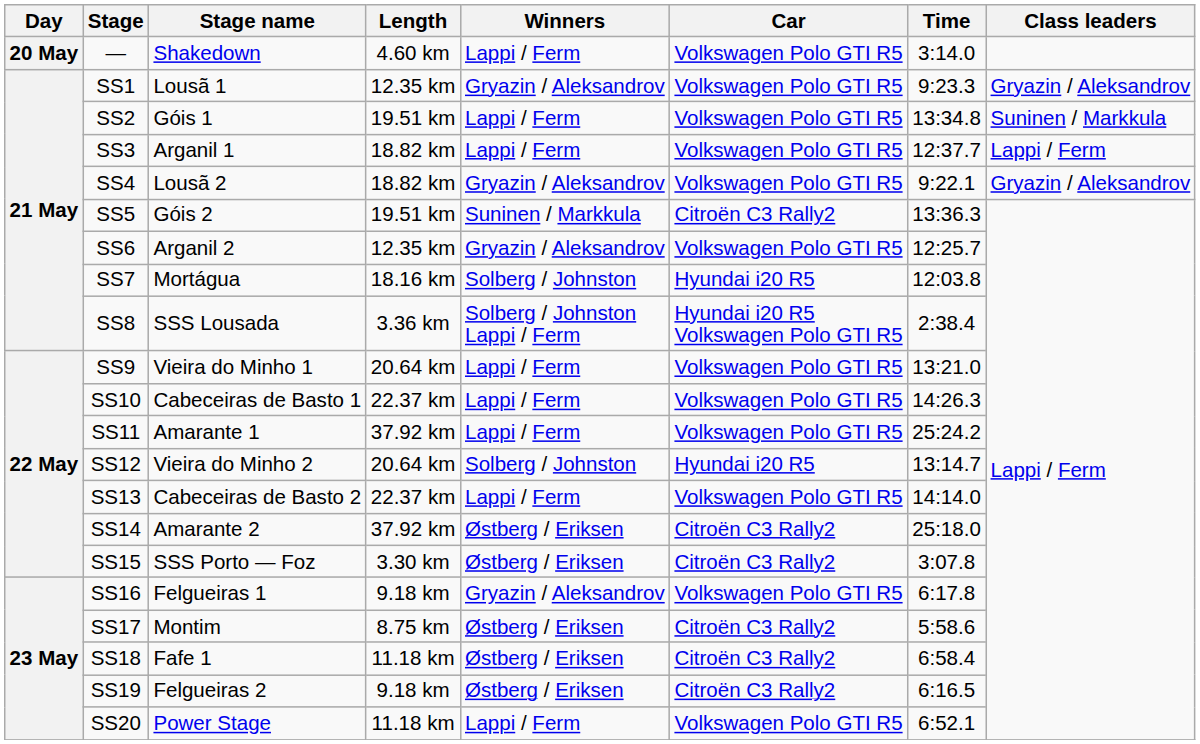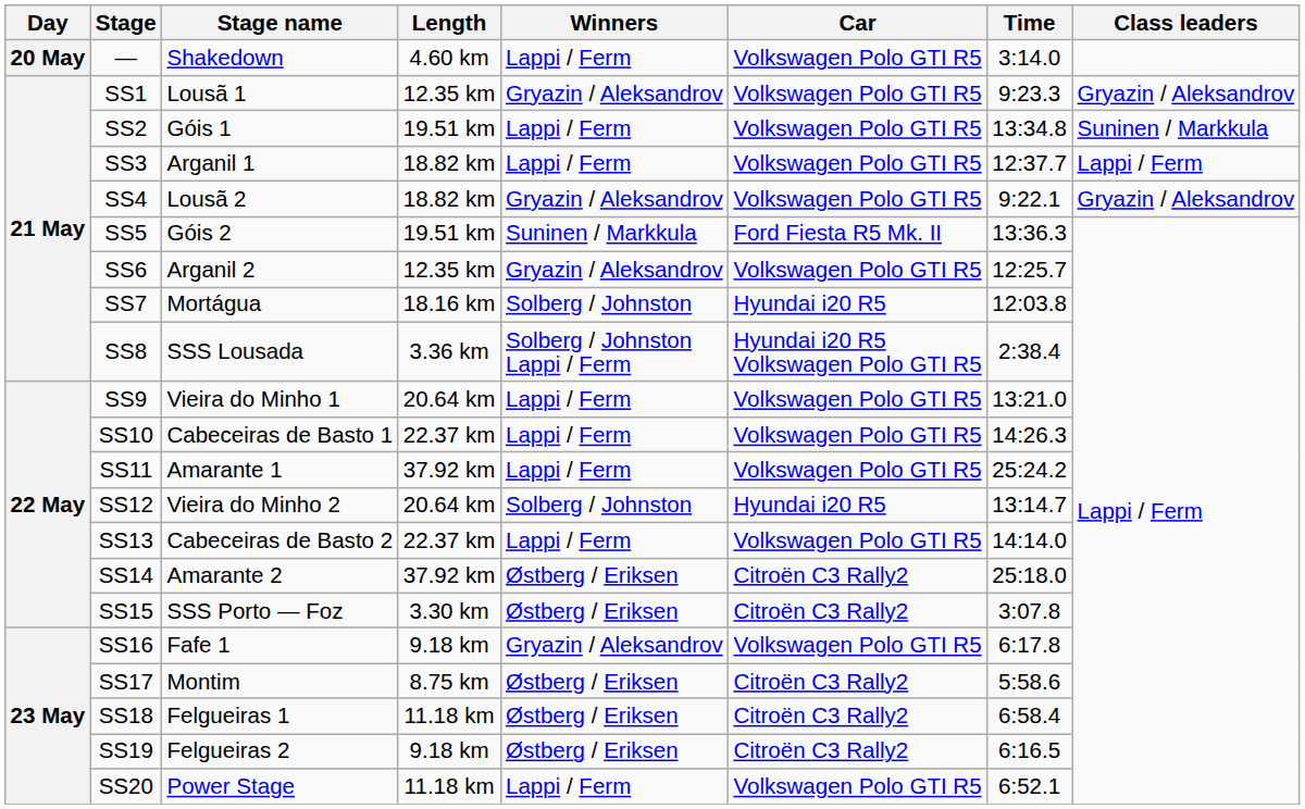 <table class="wikitable" style="font-size: 85%;">
 <tr>
 <th>Day</th>
 <th>Stage</th>
 <th>Stage name</th>
 <th>Length</th>
 <th>Winners</th>
 <th>Car</th>
 <th>Time</th>
 <th>Class leaders</th>
 </tr>
 <tr>
 <th>20 May</th>
 <td align="center">—</td>
 <td><a href='#'>Shakedown</a></td>
 <td align="center">4.60 km</td>
 <td><a href='#'>Lappi</a> / <a href='#'>Ferm</a></td>
 <td><a href='#'>Volkswagen Polo GTI R5</a></td>
 <td align="center">3:14.0</td>
 <td></td>
 </tr>
 <tr>
 <th rowspan="8">21 May</th>
 <td align="center">SS1</td>
 <td>Lousã 1</td>
 <td align="center">12.35 km</td>
 <td><a href='#'>Gryazin</a> / <a href='#'>Aleksandrov</a></td>
 <td><a href='#'>Volkswagen Polo GTI R5</a></td>
 <td align="center">9:23.3</td>
 <td><a href='#'>Gryazin</a> / <a href='#'>Aleksandrov</a></td>
 </tr>
 <tr>
 <td align="center">SS2</td>
 <td>Góis 1</td>
 <td align="center">19.51 km</td>
 <td><a href='#'>Lappi</a> / <a href='#'>Ferm</a></td>
 <td><a href='#'>Volkswagen Polo GTI R5</a></td>
 <td align="center">13:34.8</td>
 <td><a href='#'>Suninen</a> / <a href='#'>Markkula</a></td>
 </tr>
 <tr>
 <td align="center">SS3</td>
 <td>Arganil 1</td>
 <td align="center">18.82 km</td>
 <td><a href='#'>Lappi</a> / <a href='#'>Ferm</a></td>
 <td><a href='#'>Volkswagen Polo GTI R5</a></td>
 <td align="center">12:37.7</td>
 <td><a href='#'>Lappi</a> / <a href='#'>Ferm</a></td>
 </tr>
 <tr>
 <td align="center">SS4</td>
 <td>Lousã 2</td>
 <td align="center">18.82 km</td>
 <td><a href='#'>Gryazin</a> / <a href='#'>Aleksandrov</a></td>
 <td><a href='#'>Volkswagen Polo GTI R5</a></td>
 <td align="center">9:22.1</td>
 <td><a href='#'>Gryazin</a> / <a href='#'>Aleksandrov</a></td>
 </tr>
 <tr>
 <td align="center">SS5</td>
 <td>Góis 2</td>
 <td align="center">19.51 km</td>
 <td><a href='#'>Suninen</a> / <a href='#'>Markkula</a></td>
-<td><a href='#'>Citroën C3 Rally2</a></td>
+<td><a href='#'>Ford Fiesta R5 Mk. II</a></td>
 <td align="center">13:36.3</td>
 <td rowspan="16"><a href='#'>Lappi</a> / <a href='#'>Ferm</a></td>
 </tr>
 <tr>
 <td align="center">SS6</td>
 <td>Arganil 2</td>
 <td align="center">12.35 km</td>
 <td><a href='#'>Gryazin</a> / <a href='#'>Aleksandrov</a></td>
 <td><a href='#'>Volkswagen Polo GTI R5</a></td>
 <td align="center">12:25.7</td>
 </tr>
 <tr>
 <td align="center">SS7</td>
 <td>Mortágua</td>
 <td align="center">18.16 km</td>
 <td><a href='#'>Solberg</a> / <a href='#'>Johnston</a></td>
 <td><a href='#'>Hyundai i20 R5</a></td>
 <td align="center">12:03.8</td>
 </tr>
 <tr>
 <td align="center">SS8</td>
 <td>SSS Lousada</td>
 <td align="center">3.36 km</td>
 <td><a href='#'>Solberg</a> / <a href='#'>Johnston</a><br><a href='#'>Lappi</a> / <a href='#'>Ferm</a></td>
 <td><a href='#'>Hyundai i20 R5</a><br><a href='#'>Volkswagen Polo GTI R5</a></td>
 <td align="center">2:38.4</td>
 </tr>
 <tr>
 <th rowspan="7">22 May</th>
 <td align="center">SS9</td>
 <td>Vieira do Minho 1</td>
 <td align="center">20.64 km</td>
 <td><a href='#'>Lappi</a> / <a href='#'>Ferm</a></td>
 <td><a href='#'>Volkswagen Polo GTI R5</a></td>
 <td align="center">13:21.0</td>
 </tr>
 <tr>
 <td align="center">SS10</td>
 <td>Cabeceiras de Basto 1</td>
 <td align="center">22.37 km</td>
 <td><a href='#'>Lappi</a> / <a href='#'>Ferm</a></td>
 <td><a href='#'>Volkswagen Polo GTI R5</a></td>
 <td align="center">14:26.3</td>
 </tr>
 <tr>
 <td align="center">SS11</td>
 <td>Amarante 1</td>
 <td align="center">37.92 km</td>
 <td><a href='#'>Lappi</a> / <a href='#'>Ferm</a></td>
 <td><a href='#'>Volkswagen Polo GTI R5</a></td>
 <td align="center">25:24.2</td>
 </tr>
 <tr>
 <td align="center">SS12</td>
 <td>Vieira do Minho 2</td>
 <td align="center">20.64 km</td>
 <td><a href='#'>Solberg</a> / <a href='#'>Johnston</a></td>
 <td><a href='#'>Hyundai i20 R5</a></td>
 <td align="center">13:14.7</td>
 </tr>
 <tr>
 <td align="center">SS13</td>
 <td>Cabeceiras de Basto 2</td>
 <td align="center">22.37 km</td>
 <td><a href='#'>Lappi</a> / <a href='#'>Ferm</a></td>
 <td><a href='#'>Volkswagen Polo GTI R5</a></td>
 <td align="center">14:14.0</td>
 </tr>
 <tr>
 <td align="center">SS14</td>
 <td>Amarante 2</td>
 <td align="center">37.92 km</td>
 <td><a href='#'>Østberg</a> / <a href='#'>Eriksen</a></td>
 <td><a href='#'>Citroën C3 Rally2</a></td>
 <td align="center">25:18.0</td>
 </tr>
 <tr>
 <td align="center">SS15</td>
 <td>SSS Porto — Foz</td>
 <td align="center">3.30 km</td>
 <td><a href='#'>Østberg</a> / <a href='#'>Eriksen</a></td>
 <td><a href='#'>Citroën C3 Rally2</a></td>
 <td align="center">3:07.8</td>
 </tr>
 <tr>
 <th rowspan="5">23 May</th>
 <td align="center">SS16</td>
-<td>Felgueiras 1</td>
+<td>Fafe 1</td>
 <td align="center">9.18 km</td>
 <td><a href='#'>Gryazin</a> / <a href='#'>Aleksandrov</a></td>
 <td><a href='#'>Volkswagen Polo GTI R5</a></td>
 <td align="center">6:17.8</td>
 </tr>
 <tr>
 <td align="center">SS17</td>
 <td>Montim</td>
 <td align="center">8.75 km</td>
 <td><a href='#'>Østberg</a> / <a href='#'>Eriksen</a></td>
 <td><a href='#'>Citroën C3 Rally2</a></td>
 <td align="center">5:58.6</td>
 </tr>
 <tr>
 <td align="center">SS18</td>
-<td>Fafe 1</td>
+<td>Felgueiras 1</td>
 <td align="center">11.18 km</td>
 <td><a href='#'>Østberg</a> / <a href='#'>Eriksen</a></td>
 <td><a href='#'>Citroën C3 Rally2</a></td>
 <td align="center">6:58.4</td>
 </tr>
 <tr>
 <td align="center">SS19</td>
 <td>Felgueiras 2</td>
 <td align="center">9.18 km</td>
 <td><a href='#'>Østberg</a> / <a href='#'>Eriksen</a></td>
 <td><a href='#'>Citroën C3 Rally2</a></td>
 <td align="center">6:16.5</td>
 </tr>
 <tr>
 <td align="center">SS20</td>
 <td><a href='#'>Power Stage</a></td>
 <td align="center">11.18 km</td>
 <td><a href='#'>Lappi</a> / <a href='#'>Ferm</a></td>
 <td><a href='#'>Volkswagen Polo GTI R5</a></td>
 <td align="center">6:52.1</td>
 </tr>
 <tr>
 </tr>
 </table>
